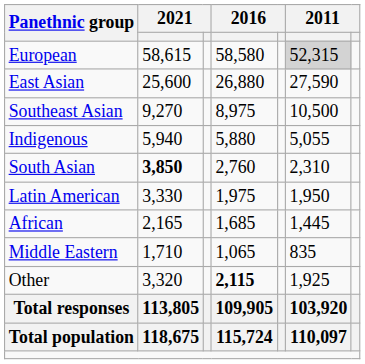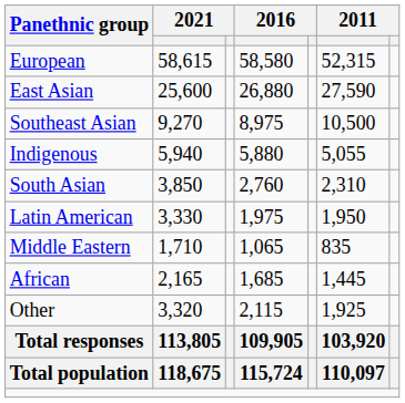 <table class="wikitable collapsible sortable">
 <tr>
 <th rowspan="2"><a href='#'>Panethnic</a> group</th>
 <th colspan="2">2021</th>
 <th colspan="2">2016</th>
 <th colspan="2">2011</th>
 </tr>
 <tr>
 <th><a href='#'></a></th>
 <th></th>
 <th></th>
 <th></th>
 <th></th>
 <th></th>
 </tr>
 <tr>
 <td><a href='#'>European</a></td>
 <td>58,615</td>
 <td></td>
 <td>58,580</td>
 <td></td>
-<td style="background: lightgrey;">52,315</td>
+<td>52,315</td>
 <td></td>
 </tr>
 <tr>
 <td><a href='#'>East Asian</a></td>
 <td>25,600</td>
 <td></td>
 <td>26,880</td>
 <td></td>
 <td>27,590</td>
 <td></td>
 </tr>
 <tr>
 <td><a href='#'>Southeast Asian</a></td>
 <td>9,270</td>
 <td></td>
 <td>8,975</td>
 <td></td>
 <td>10,500</td>
 <td></td>
 </tr>
 <tr>
 <td><a href='#'>Indigenous</a></td>
 <td>5,940</td>
 <td></td>
 <td>5,880</td>
 <td></td>
 <td>5,055</td>
 <td></td>
 </tr>
 <tr>
 <td><a href='#'>South Asian</a></td>
-<td><strong>3,850</strong></td>
+<td>3,850</td>
 <td></td>
 <td>2,760</td>
 <td></td>
 <td>2,310</td>
 <td></td>
 </tr>
 <tr>
 <td><a href='#'>Latin American</a></td>
 <td>3,330</td>
 <td></td>
 <td>1,975</td>
 <td></td>
 <td>1,950</td>
 <td></td>
 </tr>
 <tr>
+<td><a href='#'>Middle Eastern</a></td>
+<td>1,710</td>
+<td></td>
+<td>1,065</td>
+<td></td>
+<td>835</td>
+<td></td>
+</tr>
+<tr>
 <td><a href='#'>African</a></td>
 <td>2,165</td>
 <td></td>
 <td>1,685</td>
 <td></td>
 <td>1,445</td>
 <td></td>
 </tr>
 <tr>
-<td><a href='#'>Middle Eastern</a></td>
-<td>1,710</td>
-<td></td>
-<td>1,065</td>
-<td></td>
-<td>835</td>
-<td></td>
-</tr>
-<tr>
 <td>Other</td>
 <td>3,320</td>
 <td></td>
-<td><strong>2,115</strong></td>
+<td>2,115</td>
 <td></td>
 <td>1,925</td>
 <td></td>
 </tr>
 <tr>
 <th>Total responses</th>
 <th>113,805</th>
 <th></th>
 <th>109,905</th>
 <th></th>
 <th>103,920</th>
 <th></th>
 </tr>
 <tr>
 <th>Total population</th>
 <th>118,675</th>
 <th></th>
 <th>115,724</th>
 <th></th>
 <th>110,097</th>
 <th></th>
 </tr>
 <tr class="sortbottom">
 <td colspan="7"></td>
 </tr>
 </table>
